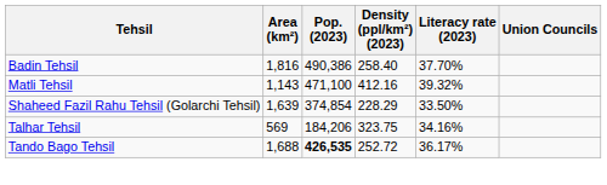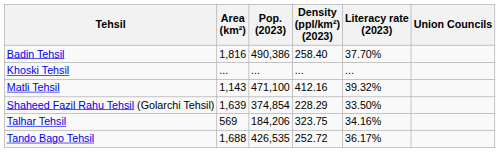 <table class="wikitable sortable static-row-numbers static-row-header-hash">
 <tr>
 <th>Tehsil</th>
 <th>Area<br>(km²)</th>
 <th>Pop.<br>(2023)</th>
 <th>Density<br>(ppl/km²)<br>(2023)</th>
 <th>Literacy rate<br>(2023)</th>
 <th>Union Councils</th>
 </tr>
 <tr>
 <td><a href='#'>Badin Tehsil</a></td>
 <td>1,816</td>
 <td>490,386</td>
 <td>258.40</td>
 <td>37.70%</td>
+<td></td>
+</tr>
+<tr>
+<td><a href='#'>Khoski Tehsil</a></td>
+<td>...</td>
+<td>...</td>
+<td>...</td>
+<td>...</td>
 <td></td>
 </tr>
 <tr>
 <td><a href='#'>Matli Tehsil</a></td>
 <td>1,143</td>
 <td>471,100</td>
 <td>412.16</td>
 <td>39.32%</td>
 <td></td>
 </tr>
 <tr>
 <td><a href='#'>Shaheed Fazil Rahu Tehsil</a> (Golarchi Tehsil)</td>
 <td>1,639</td>
 <td>374,854</td>
 <td>228.29</td>
 <td>33.50%</td>
 <td></td>
 </tr>
 <tr>
 <td><a href='#'>Talhar Tehsil</a></td>
 <td>569</td>
 <td>184,206</td>
 <td>323.75</td>
 <td>34.16%</td>
 <td></td>
 </tr>
 <tr>
 <td><a href='#'>Tando Bago Tehsil</a></td>
 <td>1,688</td>
-<td><strong>426,535</strong></td>
+<td>426,535</td>
 <td>252.72</td>
 <td>36.17%</td>
 <td></td>
 </tr>
 </table>
